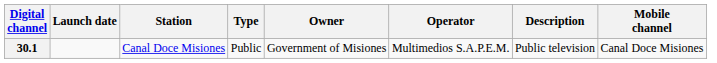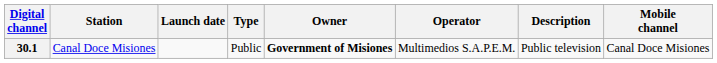 <table class="wikitable sortable" style="font-size: 90%;">
 <tr>
 <th><a href='#'>Digital<br>channel</a></th>
+<th>Station</th>
 <th>Launch date</th>
-<th>Station</th>
 <th>Type</th>
 <th>Owner</th>
 <th>Operator</th>
 <th>Description</th>
 <th>Mobile<br>channel</th>
 </tr>
 <tr>
 <th>30.1</th>
+<td><a href='#'>Canal Doce Misiones</a></td>
 <td></td>
-<td><a href='#'>Canal Doce Misiones</a></td>
 <td>Public</td>
-<td>Government of Misiones</td>
+<td><strong>Government of Misiones</strong></td>
 <td>Multimedios S.A.P.E.M.</td>
 <td>Public television</td>
 <td>Canal Doce Misiones</td>
 </tr>
 </table>
